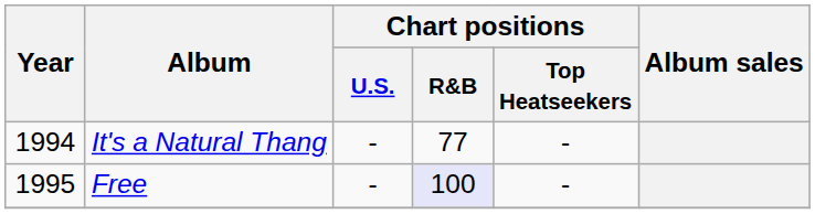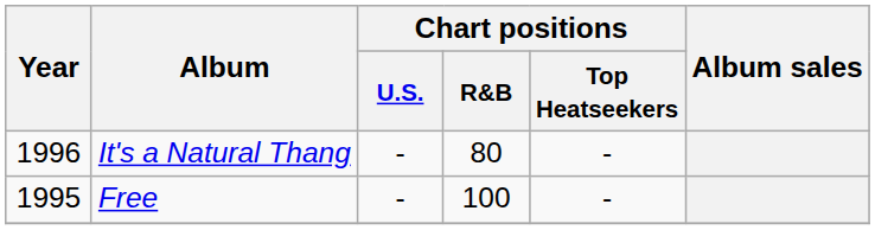 <table class="wikitable">
 <tr>
 <th align="center" width="40" rowspan="2">Year</th>
 <th align="left" rowspan="2">Album</th>
 <th align="left" colspan="3">Chart positions</th>
 <th align="left" rowspan="2">Album sales</th>
 </tr>
 <tr>
 <th align="center" width="40"><small><a href='#'>U.S.</a></small></th>
 <th align="center" width="40"><small>R&B</small></th>
 <th align="center" width="40"><small>Top Heatseekers</small></th>
 </tr>
 <tr>
-<td align="center" rowspan="1">1994</td>
+<td align="center" rowspan="1">1996</td>
 <td align="left"><em><a href='#'>It's a Natural Thang</a></em></td>
 <td align="center">-</td>
-<td align="center">77</td>
+<td align="center">80</td>
 <td align="center">-</td>
 <th align="left" colspan="3"></th>
 </tr>
 <tr>
 <td align="center" rowspan="1">1995</td>
 <td align="left"><em><a href='#'>Free</a></em></td>
 <td align="center">-</td>
-<td align="center" style="background: lavender;">100</td>
+<td align="center">100</td>
 <td align="center">-</td>
 <th align="left" colspan="3"></th>
 </tr>
 <tr>
 </tr>
 </table>
